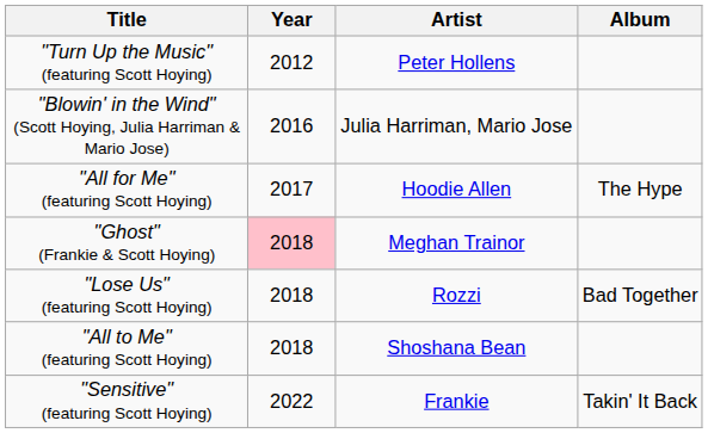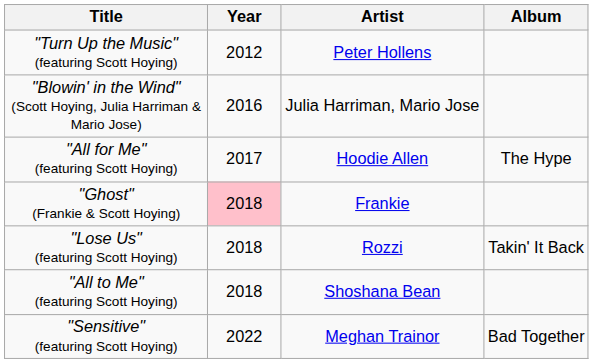 <table class="wikitable plainrowheaders" style="text-align:center;" border="1">
 <tr>
 <th scope="col" style="width:12em;">Title</th>
 <th scope="col" style="width:4em;">Year</th>
 <th scope="col" style="width:12em;">Artist</th>
 <th scope="col" tyle="width:14em;">Album</th>
 </tr>
 <tr>
 <td scope="row"><em>"Turn Up the Music"</em><br><small>(featuring Scott Hoying)</small></td>
 <td>2012</td>
 <td><a href='#'>Peter Hollens</a></td>
 <td></td>
 </tr>
 <tr>
 <td scope="row"><em>"Blowin' in the Wind"</em><br><small>(Scott Hoying, Julia Harriman & Mario Jose)</small></td>
 <td>2016</td>
 <td>Julia Harriman, Mario Jose</td>
 <td></td>
 </tr>
 <tr>
 <td scope="row"><em>"All for Me"</em><br><small>(featuring Scott Hoying)</small></td>
 <td>2017</td>
 <td><a href='#'>Hoodie Allen</a></td>
 <td>The Hype</td>
 </tr>
 <tr>
 <td scope="row"><em>"Ghost"</em><br><small>(Frankie & Scott Hoying)</small></td>
 <td style="background: pink;">2018</td>
-<td><a href='#'>Meghan Trainor</a></td>
+<td><a href='#'>Frankie</a></td>
 <td></td>
 </tr>
 <tr>
 <td scope="row"><em>"Lose Us"</em><br><small>(featuring Scott Hoying)</small></td>
 <td>2018</td>
 <td><a href='#'>Rozzi</a></td>
-<td>Bad Together</td>
+<td>Takin' It Back</td>
 </tr>
 <tr>
 <td scope="row"><em>"All to Me"</em><br><small>(featuring Scott Hoying)</small></td>
 <td>2018</td>
 <td><a href='#'>Shoshana Bean</a></td>
 <td></td>
 </tr>
 <tr>
 <td scope="row"><em>"Sensitive"</em><br><small>(featuring Scott Hoying)</small></td>
 <td>2022</td>
-<td><a href='#'>Frankie</a></td>
-<td>Takin' It Back</td>
+<td><a href='#'>Meghan Trainor</a></td>
+<td>Bad Together</td>
 </tr>
 </table>
